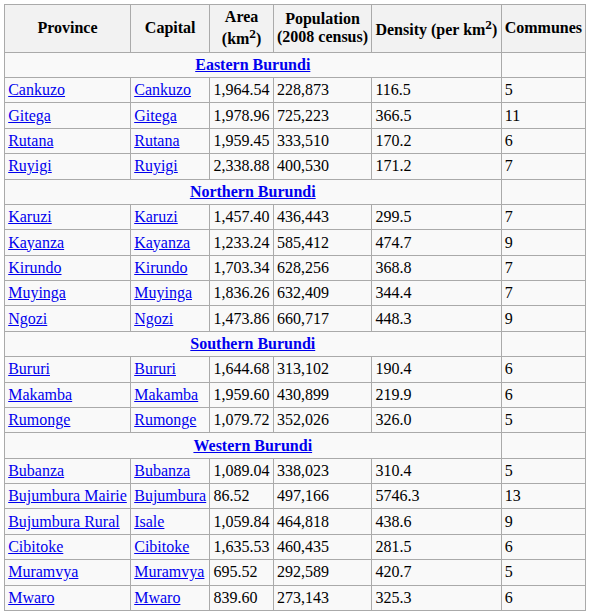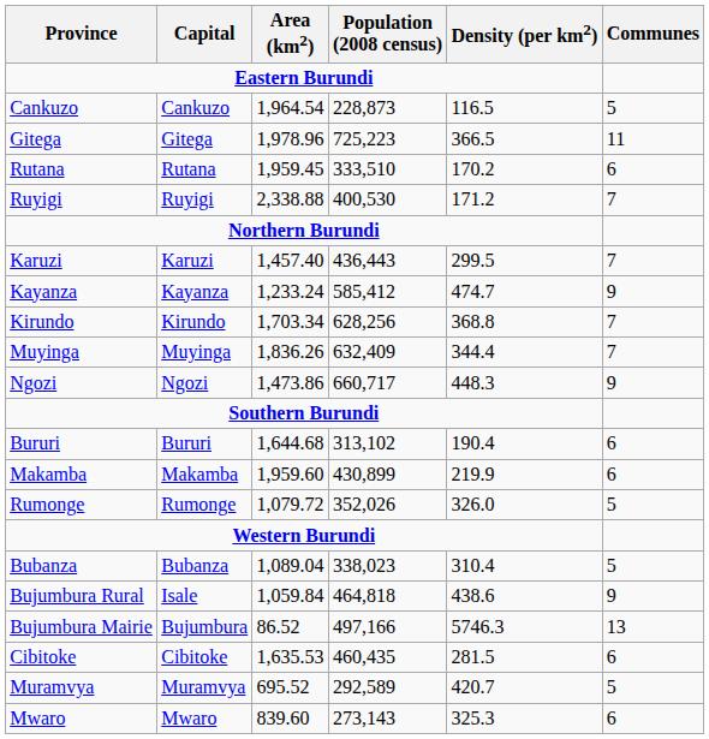 <table class="wikitable sortable">
 <tr bgcolor=#ACE1AF>
 <th>Province</th>
 <th>Capital</th>
 <th>Area <br> (km<sup>2</sup>) </th>
 <th>Population <br> (2008 census)</th>
 <th>Density (per km<sup>2</sup>)</th>
 <th>Communes</th>
 </tr>
 <tr>
 <td colspan=5 style="text-align:center"><strong><a href='#'>Eastern Burundi</a></strong></td>
 </tr>
 <tr>
 <td><a href='#'>Cankuzo</a></td>
 <td><a href='#'>Cankuzo</a></td>
 <td>1,964.54</td>
 <td>228,873</td>
 <td>116.5</td>
 <td>5</td>
 </tr>
 <tr>
 <td><a href='#'>Gitega</a></td>
 <td><a href='#'>Gitega</a></td>
 <td>1,978.96</td>
 <td>725,223</td>
 <td>366.5</td>
 <td>11</td>
 </tr>
 <tr>
 <td><a href='#'>Rutana</a></td>
 <td><a href='#'>Rutana</a></td>
 <td>1,959.45</td>
 <td>333,510</td>
 <td>170.2</td>
 <td>6</td>
 </tr>
 <tr>
 <td><a href='#'>Ruyigi</a></td>
 <td><a href='#'>Ruyigi</a></td>
 <td>2,338.88</td>
 <td>400,530</td>
 <td>171.2</td>
 <td>7</td>
 </tr>
 <tr>
 <td colspan=5 style="text-align:center"><strong><a href='#'>Northern Burundi</a></strong></td>
 </tr>
 <tr>
 <td><a href='#'>Karuzi</a></td>
 <td><a href='#'>Karuzi</a></td>
 <td>1,457.40</td>
 <td>436,443</td>
 <td>299.5</td>
 <td>7</td>
 </tr>
 <tr>
 <td><a href='#'>Kayanza</a></td>
 <td><a href='#'>Kayanza</a></td>
 <td>1,233.24</td>
 <td>585,412</td>
 <td>474.7</td>
 <td>9</td>
 </tr>
 <tr>
 <td><a href='#'>Kirundo</a></td>
 <td><a href='#'>Kirundo</a></td>
 <td>1,703.34</td>
 <td>628,256</td>
 <td>368.8</td>
 <td>7</td>
 </tr>
 <tr>
 <td><a href='#'>Muyinga</a></td>
 <td><a href='#'>Muyinga</a></td>
 <td>1,836.26</td>
 <td>632,409</td>
 <td>344.4</td>
 <td>7</td>
 </tr>
 <tr>
 <td><a href='#'>Ngozi</a></td>
 <td><a href='#'>Ngozi</a></td>
 <td>1,473.86</td>
 <td>660,717</td>
 <td>448.3</td>
 <td>9</td>
 </tr>
 <tr>
 <td colspan=5 style="text-align:center"><strong><a href='#'>Southern Burundi</a></strong></td>
 </tr>
 <tr>
 <td><a href='#'>Bururi</a></td>
 <td><a href='#'>Bururi</a></td>
 <td>1,644.68</td>
 <td>313,102</td>
 <td>190.4</td>
 <td>6</td>
 </tr>
 <tr>
 <td><a href='#'>Makamba</a></td>
 <td><a href='#'>Makamba</a></td>
 <td>1,959.60</td>
 <td>430,899</td>
 <td>219.9</td>
 <td>6</td>
 </tr>
 <tr>
 <td><a href='#'>Rumonge</a></td>
 <td><a href='#'>Rumonge</a></td>
 <td>1,079.72</td>
 <td>352,026</td>
 <td>326.0</td>
 <td>5</td>
 </tr>
 <tr>
 <td colspan=5 style="text-align:center"><strong><a href='#'>Western Burundi</a></strong></td>
 </tr>
 <tr>
 <td><a href='#'>Bubanza</a></td>
 <td><a href='#'>Bubanza</a></td>
 <td>1,089.04</td>
 <td>338,023</td>
 <td>310.4</td>
 <td>5</td>
 </tr>
 <tr>
+<td><a href='#'>Bujumbura Rural</a></td>
+<td><a href='#'>Isale</a></td>
+<td>1,059.84</td>
+<td>464,818</td>
+<td>438.6</td>
+<td>9</td>
+</tr>
+<tr>
 <td><a href='#'>Bujumbura Mairie</a></td>
 <td><a href='#'>Bujumbura</a></td>
 <td>86.52</td>
 <td>497,166</td>
 <td>5746.3</td>
 <td>13</td>
-</tr>
-<tr>
-<td><a href='#'>Bujumbura Rural</a></td>
-<td><a href='#'>Isale</a></td>
-<td>1,059.84</td>
-<td>464,818</td>
-<td>438.6</td>
-<td>9</td>
 </tr>
 <tr>
 <td><a href='#'>Cibitoke</a></td>
 <td><a href='#'>Cibitoke</a></td>
 <td>1,635.53</td>
 <td>460,435</td>
 <td>281.5</td>
 <td>6</td>
 </tr>
 <tr>
 <td><a href='#'>Muramvya</a></td>
 <td><a href='#'>Muramvya</a></td>
 <td>695.52</td>
 <td>292,589</td>
 <td>420.7</td>
 <td>5</td>
 </tr>
 <tr>
 <td><a href='#'>Mwaro</a></td>
 <td><a href='#'>Mwaro</a></td>
 <td>839.60</td>
 <td>273,143</td>
 <td>325.3</td>
 <td>6</td>
 </tr>
 </table>
